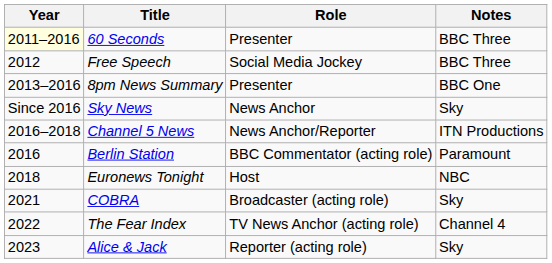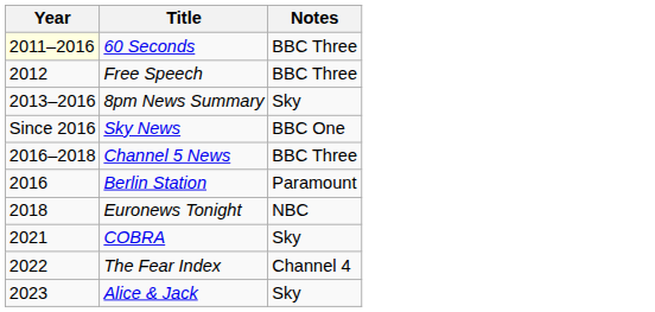 <table class="wikitable sortable">
 <tr>
 <th>Year</th>
 <th>Title</th>
-<th>Role</th>
 <th>Notes</th>
 </tr>
 <tr>
 <td style="background: lightyellow;">2011–2016</td>
 <td><em><a href='#'>60 Seconds</a></em></td>
-<td>Presenter</td>
 <td>BBC Three </td>
 </tr>
 <tr>
 <td>2012</td>
 <td><em>Free Speech</em></td>
-<td>Social Media Jockey</td>
 <td>BBC Three</td>
 </tr>
 <tr>
 <td>2013–2016</td>
 <td><em>8pm News Summary</em></td>
-<td>Presenter</td>
-<td>BBC One</td>
+<td>Sky</td>
 </tr>
 <tr>
 <td>Since 2016</td>
 <td><em><a href='#'>Sky News</a></em></td>
-<td>News Anchor</td>
-<td>Sky</td>
+<td>BBC One</td>
 </tr>
 <tr>
 <td>2016–2018</td>
 <td><em><a href='#'>Channel 5 News</a></em></td>
-<td>News Anchor/Reporter</td>
-<td>ITN Productions</td>
+<td>BBC Three</td>
 </tr>
 <tr>
 <td>2016</td>
 <td><em><a href='#'>Berlin Station</a></em></td>
-<td>BBC Commentator (acting role)</td>
 <td>Paramount</td>
 </tr>
 <tr>
 <td>2018</td>
 <td><em>Euronews Tonight</em></td>
-<td>Host</td>
 <td>NBC</td>
 </tr>
 <tr>
 <td>2021</td>
 <td><em><a href='#'>COBRA</a></em></td>
-<td>Broadcaster (acting role)</td>
 <td>Sky</td>
 </tr>
 <tr>
 <td>2022</td>
 <td><em>The Fear Index</em></td>
-<td>TV News Anchor (acting role)</td>
 <td>Channel 4</td>
 </tr>
 <tr>
 <td>2023</td>
 <td><em><a href='#'>Alice & Jack</a></em></td>
-<td>Reporter (acting role)</td>
 <td>Sky</td>
 </tr>
 </table>
